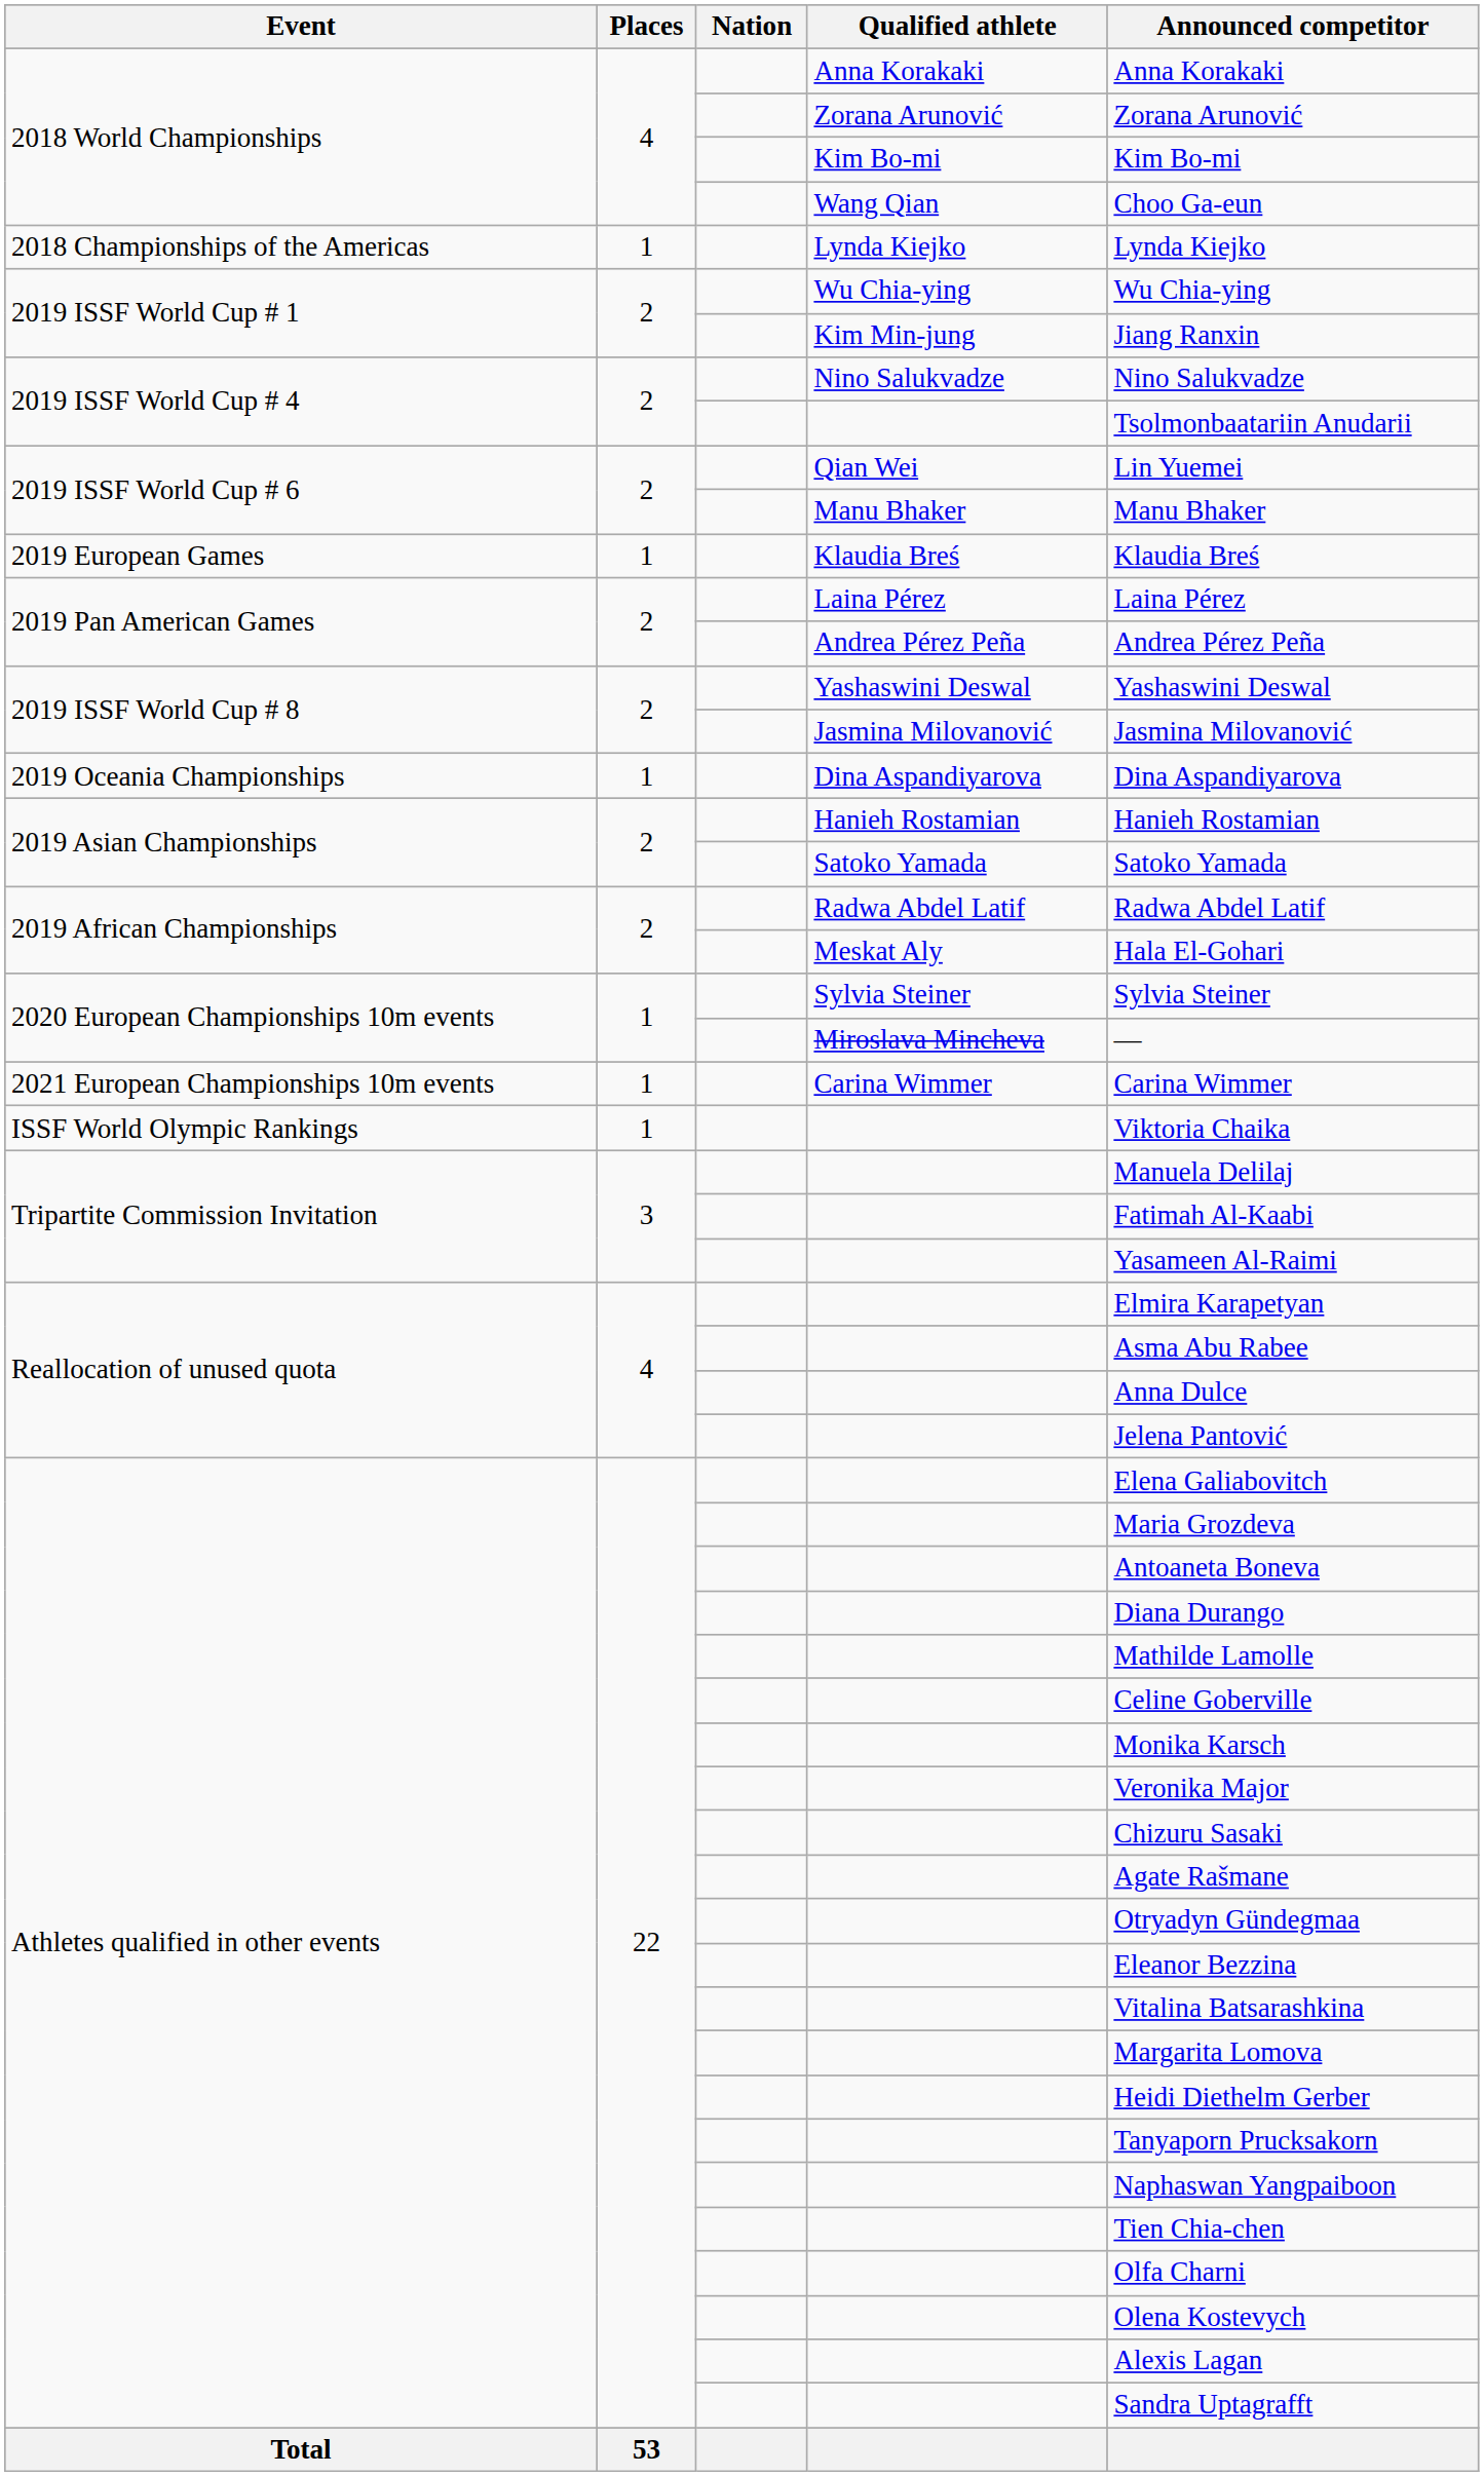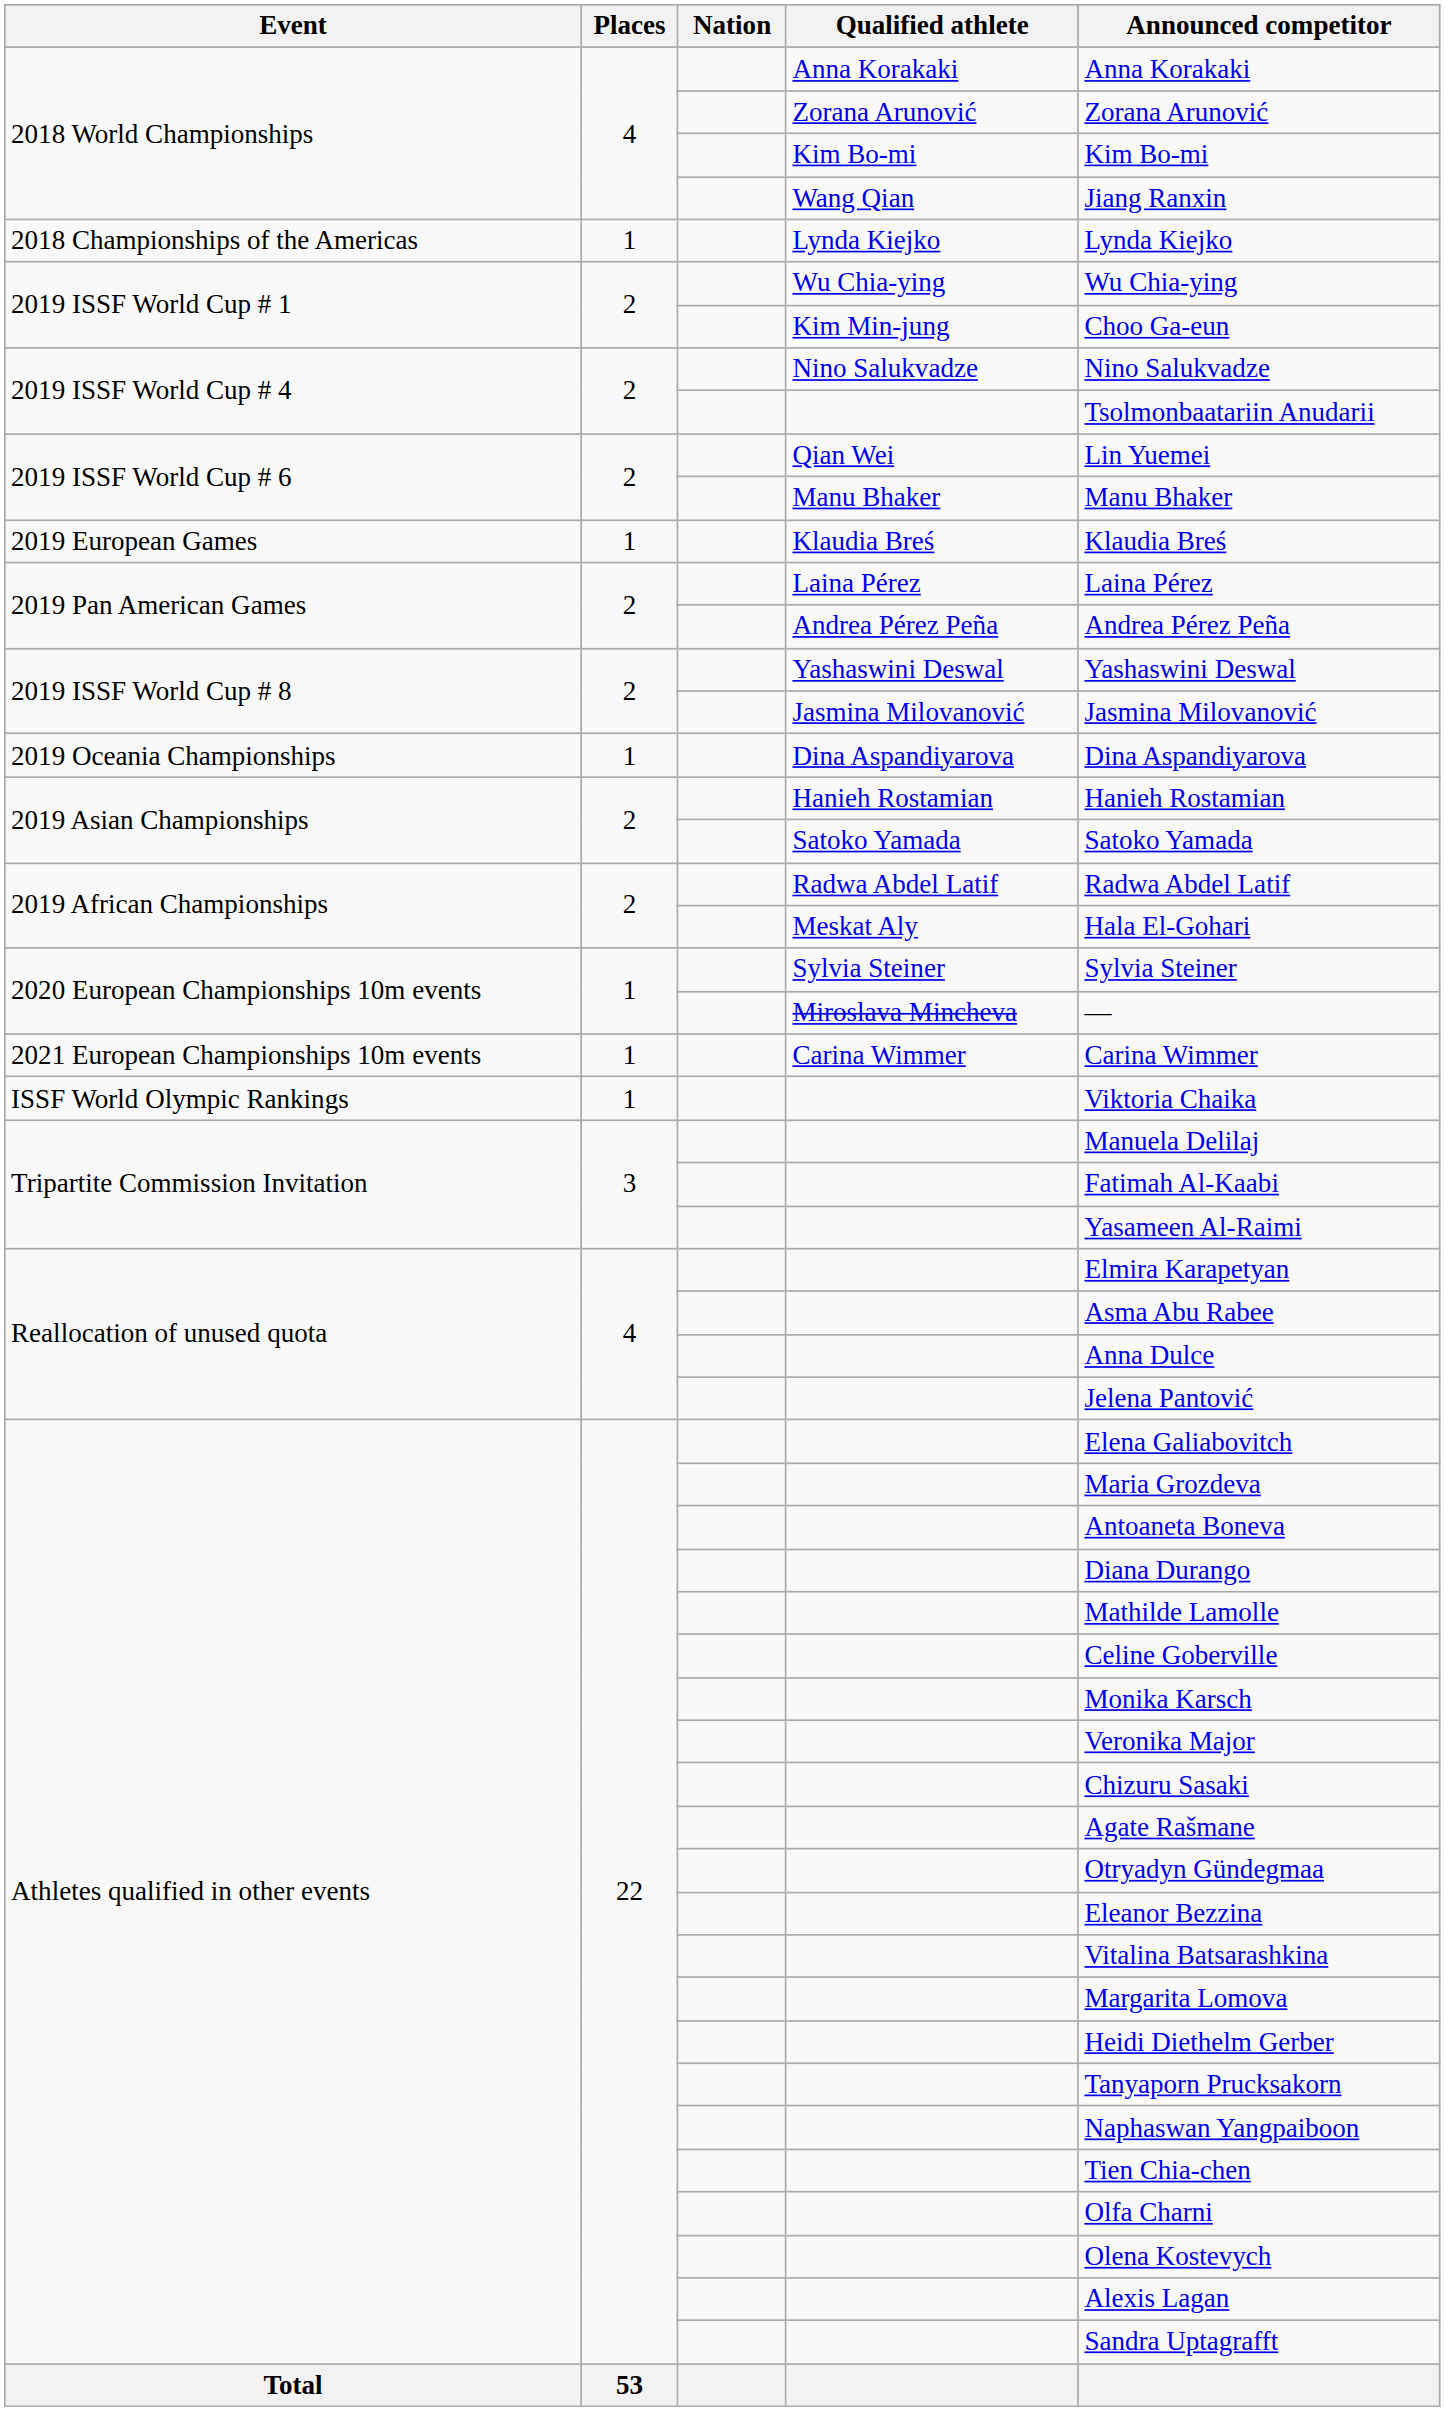 <table class=wikitable style="text-align:left" width=850>
 <tr>
 <th>Event</th>
 <th width=50>Places</th>
 <th>Nation</th>
 <th>Qualified athlete</th>
 <th>Announced competitor</th>
 </tr>
 <tr>
 <td rowspan="4">2018 World Championships</td>
 <td rowspan=4 align=center>4</td>
 <td></td>
 <td><a href='#'>Anna Korakaki</a></td>
 <td><a href='#'>Anna Korakaki</a></td>
 </tr>
 <tr>
 <td></td>
 <td><a href='#'>Zorana Arunović</a></td>
 <td><a href='#'>Zorana Arunović</a></td>
 </tr>
 <tr>
 <td></td>
 <td><a href='#'>Kim Bo-mi</a></td>
 <td><a href='#'>Kim Bo-mi</a></td>
 </tr>
 <tr>
 <td></td>
 <td><a href='#'>Wang Qian</a></td>
-<td><a href='#'>Choo Ga-eun</a></td>
+<td><a href='#'>Jiang Ranxin</a></td>
 </tr>
 <tr>
 <td>2018 Championships of the Americas</td>
 <td align=center>1</td>
 <td></td>
 <td><a href='#'>Lynda Kiejko</a></td>
 <td><a href='#'>Lynda Kiejko</a></td>
 </tr>
 <tr>
 <td rowspan="2">2019 ISSF World Cup # 1</td>
 <td rowspan=2 align=center>2</td>
 <td></td>
 <td><a href='#'>Wu Chia-ying</a></td>
 <td><a href='#'>Wu Chia-ying</a></td>
 </tr>
 <tr>
 <td></td>
 <td><a href='#'>Kim Min-jung</a></td>
-<td><a href='#'>Jiang Ranxin</a></td>
+<td><a href='#'>Choo Ga-eun</a></td>
 </tr>
 <tr>
 <td rowspan="2">2019 ISSF World Cup # 4</td>
 <td rowspan=2 align=center>2</td>
 <td></td>
 <td><a href='#'>Nino Salukvadze</a></td>
 <td><a href='#'>Nino Salukvadze</a></td>
 </tr>
 <tr>
 <td></td>
 <td></td>
 <td><a href='#'>Tsolmonbaatariin Anudarii</a></td>
 </tr>
 <tr>
 <td rowspan="2">2019 ISSF World Cup # 6</td>
 <td rowspan=2 align=center>2</td>
 <td></td>
 <td><a href='#'>Qian Wei</a></td>
 <td><a href='#'>Lin Yuemei</a></td>
 </tr>
 <tr>
 <td></td>
 <td><a href='#'>Manu Bhaker</a></td>
 <td><a href='#'>Manu Bhaker</a></td>
 </tr>
 <tr>
 <td>2019 European Games</td>
 <td align=center>1</td>
 <td></td>
 <td><a href='#'>Klaudia Breś</a></td>
 <td><a href='#'>Klaudia Breś</a></td>
 </tr>
 <tr>
 <td rowspan="2">2019 Pan American Games</td>
 <td rowspan=2 align=center>2</td>
 <td></td>
 <td><a href='#'>Laina Pérez</a></td>
 <td><a href='#'>Laina Pérez</a></td>
 </tr>
 <tr>
 <td></td>
 <td><a href='#'>Andrea Pérez Peña</a></td>
 <td><a href='#'>Andrea Pérez Peña</a></td>
 </tr>
 <tr>
 <td rowspan="2">2019 ISSF World Cup # 8</td>
 <td rowspan=2 align=center>2</td>
 <td></td>
 <td><a href='#'>Yashaswini Deswal</a></td>
 <td><a href='#'>Yashaswini Deswal</a></td>
 </tr>
 <tr>
 <td></td>
 <td><a href='#'>Jasmina Milovanović</a></td>
 <td><a href='#'>Jasmina Milovanović</a></td>
 </tr>
 <tr>
 <td>2019 Oceania Championships</td>
 <td align=center>1</td>
 <td></td>
 <td><a href='#'>Dina Aspandiyarova</a></td>
 <td><a href='#'>Dina Aspandiyarova</a></td>
 </tr>
 <tr>
 <td rowspan=2>2019 Asian Championships</td>
 <td rowspan=2 align=center>2</td>
 <td></td>
 <td><a href='#'>Hanieh Rostamian</a></td>
 <td><a href='#'>Hanieh Rostamian</a></td>
 </tr>
 <tr>
 <td></td>
 <td><a href='#'>Satoko Yamada</a></td>
 <td><a href='#'>Satoko Yamada</a></td>
 </tr>
 <tr>
 <td rowspan=2>2019 African Championships</td>
 <td rowspan=2 align=center>2</td>
 <td></td>
 <td><a href='#'>Radwa Abdel Latif</a></td>
 <td><a href='#'>Radwa Abdel Latif</a></td>
 </tr>
 <tr>
 <td></td>
 <td><a href='#'>Meskat Aly</a></td>
 <td><a href='#'>Hala El-Gohari</a></td>
 </tr>
 <tr>
 <td rowspan="2">2020 European Championships 10m events</td>
 <td rowspan=2 align=center>1</td>
 <td></td>
 <td><a href='#'>Sylvia Steiner</a></td>
 <td><a href='#'>Sylvia Steiner</a></td>
 </tr>
 <tr>
 <td><s></s></td>
 <td><a href='#'><s>Miroslava Mincheva</s></a></td>
 <td>—</td>
 </tr>
 <tr>
 <td>2021 European Championships 10m events</td>
 <td align=center>1</td>
 <td></td>
 <td><a href='#'>Carina Wimmer</a></td>
 <td><a href='#'>Carina Wimmer</a></td>
 </tr>
 <tr>
 <td>ISSF World Olympic Rankings</td>
 <td align=center>1</td>
 <td></td>
 <td></td>
 <td><a href='#'>Viktoria Chaika</a><br></td>
 </tr>
 <tr>
 <td rowspan=3>Tripartite Commission Invitation</td>
 <td rowspan=3 align=center>3</td>
 <td></td>
 <td></td>
 <td><a href='#'>Manuela Delilaj</a></td>
 </tr>
 <tr>
 <td></td>
 <td></td>
 <td><a href='#'>Fatimah Al-Kaabi</a></td>
 </tr>
 <tr>
 <td></td>
 <td></td>
 <td><a href='#'>Yasameen Al-Raimi</a></td>
 </tr>
 <tr>
 <td rowspan=4>Reallocation of unused quota</td>
 <td rowspan=4 align=center>4</td>
 <td></td>
 <td></td>
 <td><a href='#'>Elmira Karapetyan</a></td>
 </tr>
 <tr>
 <td></td>
 <td></td>
 <td><a href='#'>Asma Abu Rabee</a></td>
 </tr>
 <tr>
 <td></td>
 <td></td>
 <td><a href='#'>Anna Dulce</a></td>
 </tr>
 <tr>
 <td></td>
 <td></td>
 <td><a href='#'>Jelena Pantović</a></td>
 </tr>
 <tr>
 <td rowspan="22">Athletes qualified in other events</td>
 <td rowspan="22" align="center">22</td>
 <td></td>
 <td></td>
 <td><a href='#'>Elena Galiabovitch</a></td>
 </tr>
 <tr>
 <td></td>
 <td></td>
 <td><a href='#'>Maria Grozdeva</a></td>
 </tr>
 <tr>
 <td></td>
 <td></td>
 <td><a href='#'>Antoaneta Boneva</a></td>
 </tr>
 <tr>
 <td></td>
 <td></td>
 <td><a href='#'>Diana Durango</a></td>
 </tr>
 <tr>
 <td></td>
 <td></td>
 <td><a href='#'>Mathilde Lamolle</a></td>
 </tr>
 <tr>
 <td></td>
 <td></td>
 <td><a href='#'>Celine Goberville</a></td>
 </tr>
 <tr>
 <td></td>
 <td></td>
 <td><a href='#'>Monika Karsch</a></td>
 </tr>
 <tr>
 <td></td>
 <td></td>
 <td><a href='#'>Veronika Major</a></td>
 </tr>
 <tr>
 <td></td>
 <td></td>
 <td><a href='#'>Chizuru Sasaki</a></td>
 </tr>
 <tr>
 <td></td>
 <td></td>
 <td><a href='#'>Agate Rašmane</a></td>
 </tr>
 <tr>
 <td></td>
 <td></td>
 <td><a href='#'>Otryadyn Gündegmaa</a></td>
 </tr>
 <tr>
 <td></td>
 <td></td>
 <td><a href='#'>Eleanor Bezzina</a></td>
 </tr>
 <tr>
 <td></td>
 <td></td>
 <td><a href='#'>Vitalina Batsarashkina</a></td>
 </tr>
 <tr>
 <td></td>
 <td></td>
 <td><a href='#'>Margarita Lomova</a></td>
 </tr>
 <tr>
 <td></td>
 <td></td>
 <td><a href='#'>Heidi Diethelm Gerber</a></td>
 </tr>
 <tr>
 <td></td>
 <td></td>
 <td><a href='#'>Tanyaporn Prucksakorn</a></td>
 </tr>
 <tr>
 <td></td>
 <td></td>
 <td><a href='#'>Naphaswan Yangpaiboon</a></td>
 </tr>
 <tr>
 <td></td>
 <td></td>
 <td><a href='#'>Tien Chia-chen</a></td>
 </tr>
 <tr>
 <td></td>
 <td></td>
 <td><a href='#'>Olfa Charni</a></td>
 </tr>
 <tr>
 <td></td>
 <td></td>
 <td><a href='#'>Olena Kostevych</a></td>
 </tr>
 <tr>
 <td></td>
 <td></td>
 <td><a href='#'>Alexis Lagan</a></td>
 </tr>
 <tr>
 <td></td>
 <td></td>
 <td><a href='#'>Sandra Uptagrafft</a></td>
 </tr>
 <tr>
 <th>Total</th>
 <th>53</th>
 <th></th>
 <th></th>
 <th></th>
 </tr>
 </table>
